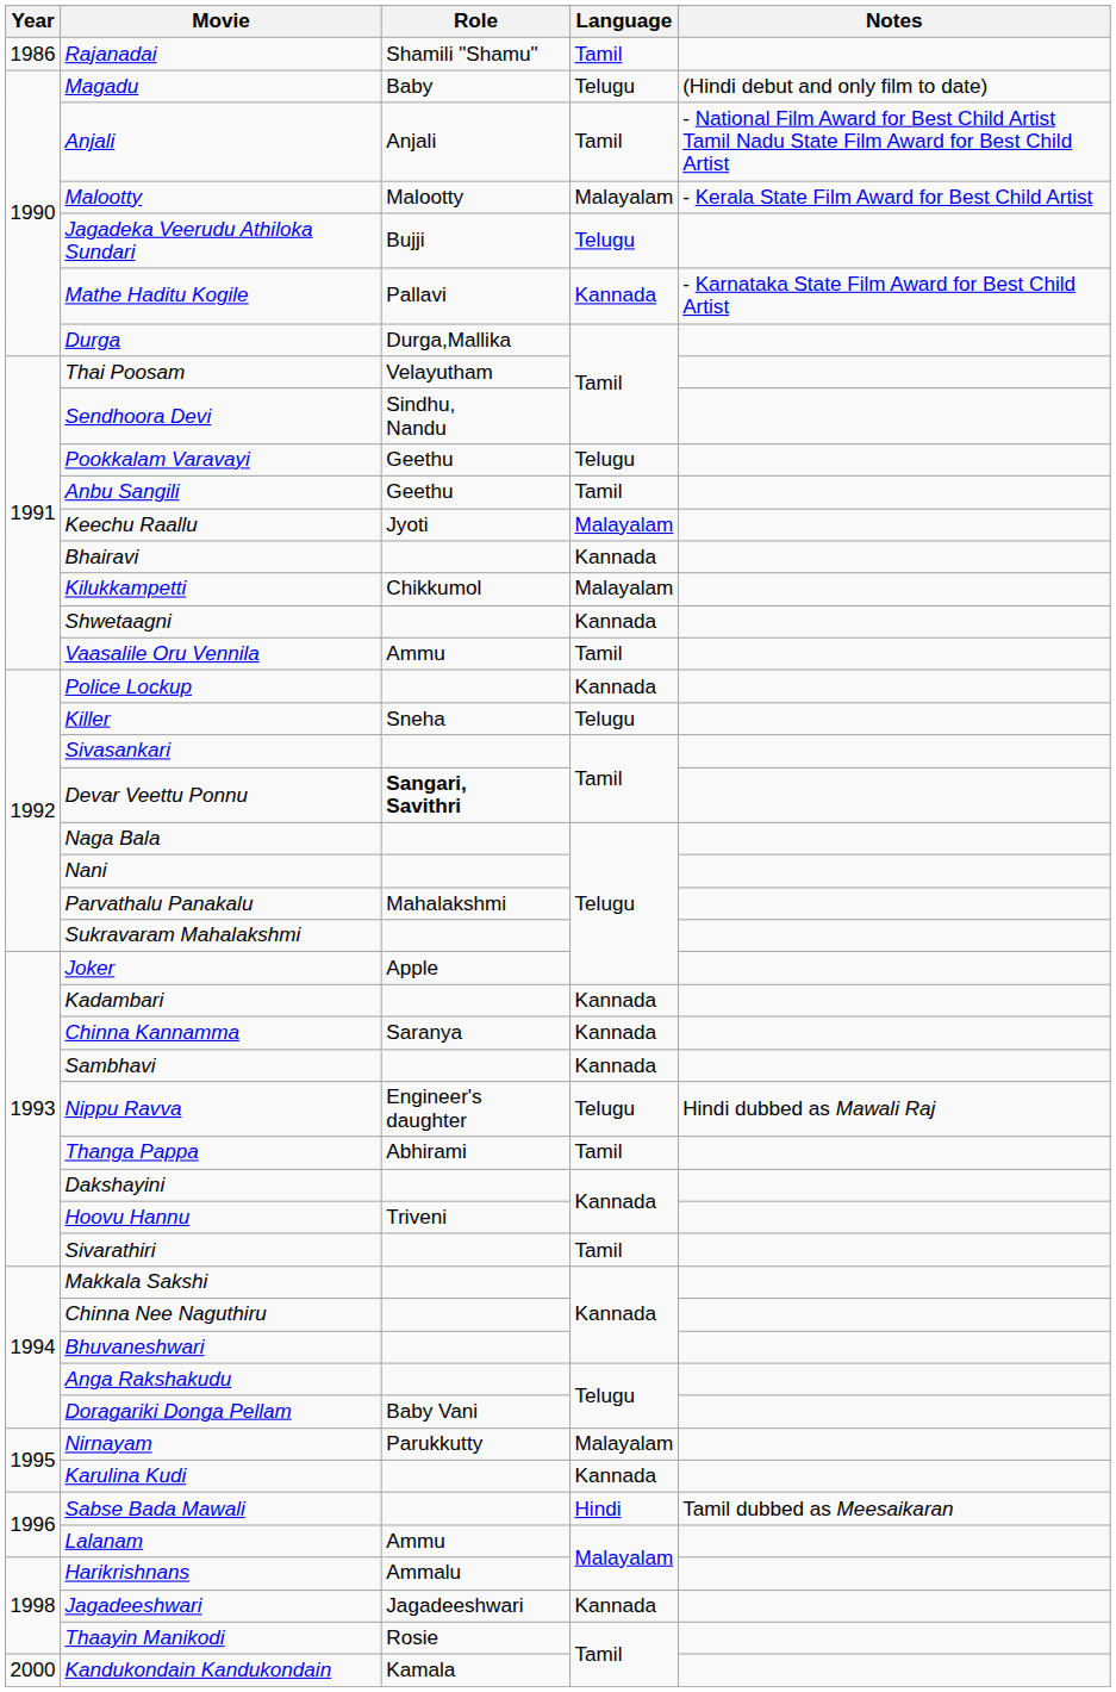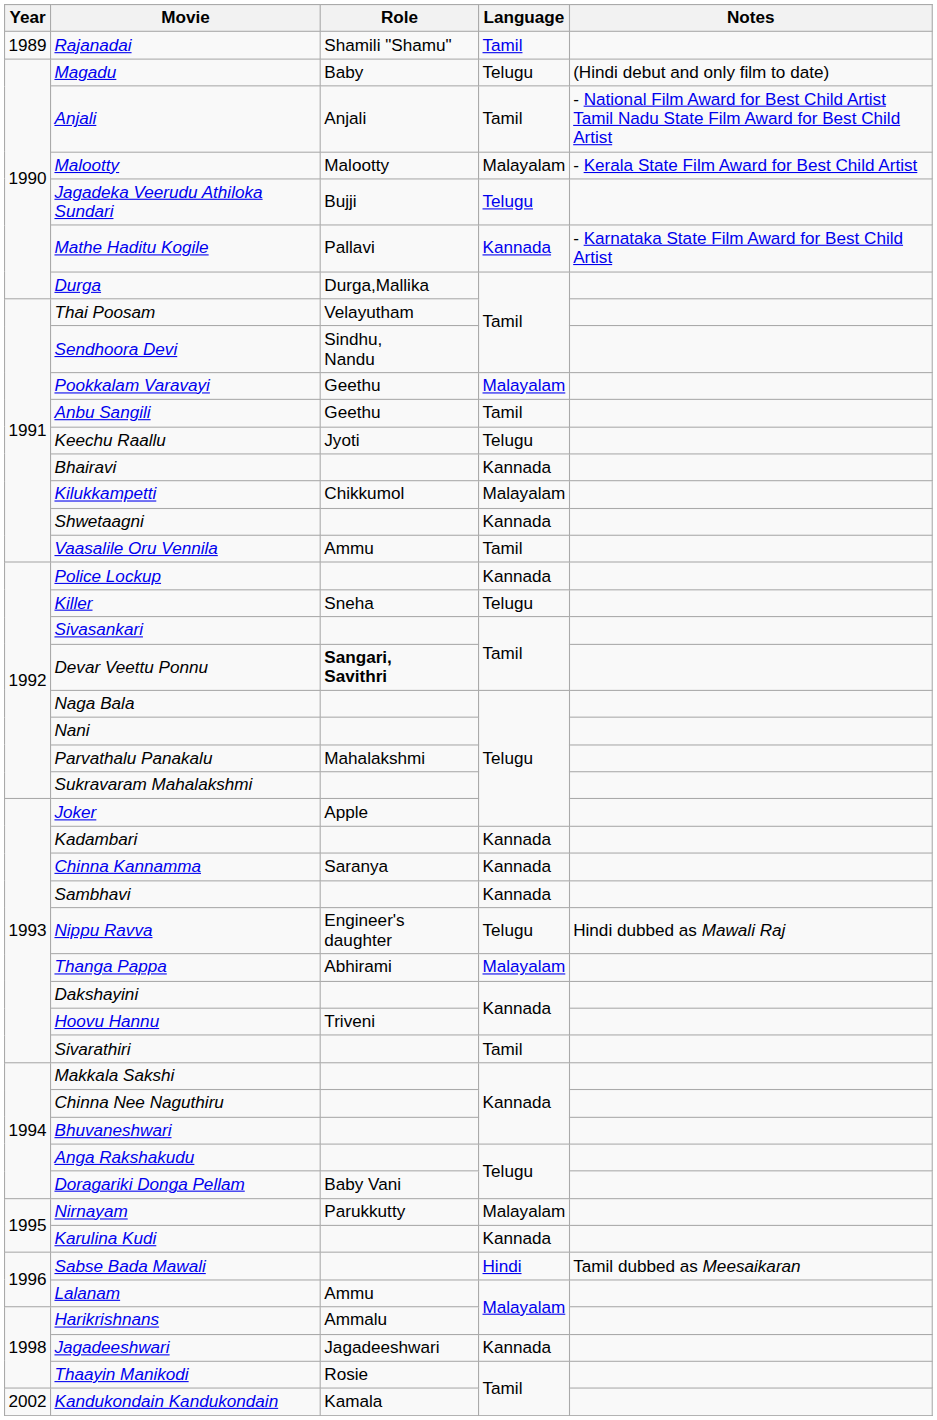 <table class="wikitable sortable">
 <tr style="background:#ccc; text-align:center;">
 <th>Year</th>
 <th>Movie</th>
 <th>Role</th>
 <th>Language</th>
 <th>Notes</th>
 </tr>
 <tr>
-<td>1986</td>
+<td>1989</td>
 <td><em><a href='#'>Rajanadai</a></em></td>
 <td>Shamili "Shamu"</td>
 <td><a href='#'>Tamil</a></td>
 <td></td>
 </tr>
 <tr>
 <td rowspan="6">1990</td>
 <td><em><a href='#'>Magadu</a></em></td>
 <td>Baby</td>
 <td>Telugu</td>
 <td>(Hindi debut and only film to date)</td>
 </tr>
 <tr>
 <td><em><a href='#'>Anjali</a></em></td>
 <td>Anjali</td>
 <td>Tamil</td>
 <td> - <a href='#'>National Film Award for Best Child Artist</a><br><a href='#'>Tamil Nadu State Film Award for Best Child Artist</a></td>
 </tr>
 <tr>
 <td><em><a href='#'>Malootty</a></em></td>
 <td>Malootty</td>
 <td>Malayalam</td>
 <td> - <a href='#'>Kerala State Film Award for Best Child Artist</a></td>
 </tr>
 <tr>
 <td><em><a href='#'>Jagadeka Veerudu Athiloka Sundari</a></em></td>
 <td>Bujji</td>
 <td><a href='#'>Telugu</a></td>
 <td></td>
 </tr>
 <tr>
 <td><em><a href='#'>Mathe Haditu Kogile</a></em></td>
 <td>Pallavi</td>
 <td><a href='#'>Kannada</a></td>
 <td> - <a href='#'>Karnataka State Film Award for Best Child Artist</a></td>
 </tr>
 <tr>
 <td><em><a href='#'>Durga</a></em></td>
 <td>Durga,Mallika</td>
 <td rowspan="3">Tamil</td>
 </tr>
 <tr>
 <td rowspan="9">1991</td>
 <td><em>Thai Poosam</em></td>
 <td>Velayutham</td>
 <td></td>
 </tr>
 <tr>
 <td><em><a href='#'>Sendhoora Devi</a></em></td>
 <td>Sindhu,<br>Nandu</td>
 <td></td>
 </tr>
 <tr>
 <td><em><a href='#'>Pookkalam Varavayi</a></em></td>
 <td>Geethu</td>
-<td>Telugu</td>
+<td><a href='#'>Malayalam</a></td>
 <td></td>
 </tr>
 <tr>
 <td><em><a href='#'>Anbu Sangili</a></em></td>
 <td>Geethu</td>
 <td>Tamil</td>
 <td></td>
 </tr>
 <tr>
 <td><em>Keechu Raallu</em></td>
 <td>Jyoti</td>
-<td><a href='#'>Malayalam</a></td>
+<td>Telugu</td>
 <td></td>
 </tr>
 <tr>
 <td><em>Bhairavi</em></td>
 <td></td>
 <td>Kannada</td>
 <td></td>
 </tr>
 <tr>
 <td><em><a href='#'>Kilukkampetti</a></em></td>
 <td>Chikkumol</td>
 <td>Malayalam</td>
 <td></td>
 </tr>
 <tr>
 <td><em>Shwetaagni</em></td>
 <td></td>
 <td>Kannada</td>
 <td></td>
 </tr>
 <tr>
 <td><em><a href='#'>Vaasalile Oru Vennila</a></em></td>
 <td>Ammu</td>
 <td>Tamil</td>
 <td></td>
 </tr>
 <tr>
 <td rowspan="8">1992</td>
 <td><em><a href='#'>Police Lockup</a></em></td>
 <td></td>
 <td>Kannada</td>
 <td></td>
 </tr>
 <tr>
 <td><em><a href='#'>Killer</a></em></td>
 <td>Sneha</td>
 <td>Telugu</td>
 <td></td>
 </tr>
 <tr>
 <td><em><a href='#'>Sivasankari</a></em></td>
 <td></td>
 <td rowspan="2">Tamil</td>
 <td></td>
 </tr>
 <tr>
 <td><em>Devar Veettu Ponnu</em></td>
 <td><strong>Sangari,<br>Savithri</strong></td>
 <td></td>
 </tr>
 <tr>
 <td><em>Naga Bala</em></td>
 <td></td>
 <td rowspan="5">Telugu</td>
 <td></td>
 </tr>
 <tr>
 <td><em>Nani</em></td>
 <td></td>
 <td></td>
 </tr>
 <tr>
 <td><em>Parvathalu Panakalu</em></td>
 <td>Mahalakshmi</td>
 <td></td>
 </tr>
 <tr>
 <td><em>Sukravaram Mahalakshmi</em></td>
 <td></td>
 <td></td>
 </tr>
 <tr>
 <td rowspan="9">1993</td>
 <td><em><a href='#'>Joker</a></em></td>
 <td>Apple</td>
 <td></td>
 </tr>
 <tr>
 <td><em>Kadambari</em></td>
 <td></td>
 <td>Kannada</td>
 <td></td>
 </tr>
 <tr>
 <td><em><a href='#'>Chinna Kannamma</a></em></td>
 <td>Saranya</td>
 <td>Kannada</td>
 <td></td>
 </tr>
 <tr>
 <td><em>Sambhavi</em></td>
 <td></td>
 <td>Kannada</td>
 <td></td>
 </tr>
 <tr>
 <td><em><a href='#'>Nippu Ravva</a></em></td>
 <td>Engineer's daughter</td>
 <td>Telugu</td>
 <td>Hindi dubbed as <em>Mawali Raj</em></td>
 </tr>
 <tr>
 <td><em><a href='#'>Thanga Pappa</a></em></td>
 <td>Abhirami</td>
-<td>Tamil</td>
+<td><a href='#'>Malayalam</a></td>
 <td></td>
 </tr>
 <tr>
 <td><em>Dakshayini</em></td>
 <td></td>
 <td rowspan="2">Kannada</td>
 <td></td>
 </tr>
 <tr>
 <td><em><a href='#'>Hoovu Hannu</a></em></td>
 <td>Triveni</td>
 <td></td>
 </tr>
 <tr>
 <td><em>Sivarathiri</em></td>
 <td></td>
 <td>Tamil</td>
 <td></td>
 </tr>
 <tr>
 <td rowspan="5">1994</td>
 <td><em>Makkala Sakshi</em></td>
 <td></td>
 <td rowspan="3">Kannada</td>
 <td></td>
 </tr>
 <tr>
 <td><em>Chinna Nee Naguthiru</em></td>
 <td></td>
 <td></td>
 </tr>
 <tr>
 <td><em><a href='#'>Bhuvaneshwari</a></em></td>
 <td></td>
 <td></td>
 </tr>
 <tr>
 <td><em><a href='#'>Anga Rakshakudu</a></em></td>
 <td></td>
 <td rowspan="2">Telugu</td>
 <td></td>
 </tr>
 <tr>
 <td><em><a href='#'>Doragariki Donga Pellam</a></em></td>
 <td>Baby Vani</td>
 <td></td>
 </tr>
 <tr>
 <td rowspan="2">1995</td>
 <td><em><a href='#'>Nirnayam</a></em></td>
 <td>Parukkutty</td>
 <td>Malayalam</td>
 <td></td>
 </tr>
 <tr>
 <td><em><a href='#'>Karulina Kudi</a></em></td>
 <td></td>
 <td>Kannada</td>
 <td></td>
 </tr>
 <tr>
 <td rowspan="2">1996</td>
 <td><em><a href='#'>Sabse Bada Mawali</a></em></td>
 <td></td>
 <td><a href='#'>Hindi</a></td>
 <td>Tamil dubbed as <em>Meesaikaran</em></td>
 </tr>
 <tr>
 <td><em><a href='#'>Lalanam</a></em></td>
 <td>Ammu</td>
 <td rowspan="2"><a href='#'>Malayalam</a></td>
 <td></td>
 </tr>
 <tr>
 <td rowspan="3">1998</td>
 <td><em><a href='#'>Harikrishnans</a></em></td>
 <td>Ammalu</td>
 <td></td>
 </tr>
 <tr>
 <td><em><a href='#'>Jagadeeshwari</a></em></td>
 <td>Jagadeeshwari</td>
 <td>Kannada</td>
 <td></td>
 </tr>
 <tr>
 <td><em><a href='#'>Thaayin Manikodi</a></em></td>
 <td>Rosie</td>
 <td rowspan="2">Tamil</td>
 <td></td>
 </tr>
 <tr>
-<td>2000</td>
+<td>2002</td>
 <td><em><a href='#'>Kandukondain Kandukondain</a></em></td>
 <td>Kamala</td>
 <td></td>
 </tr>
 <tr>
 </tr>
 </table>
